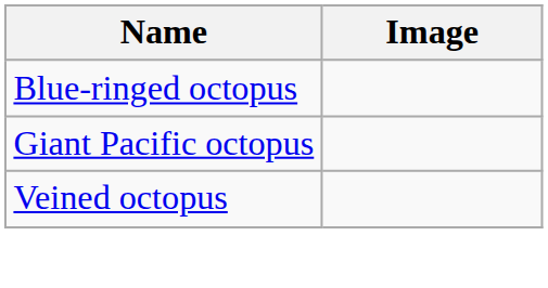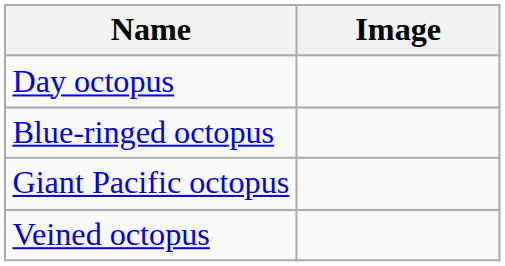 <table class="wikitable">
 <tr>
 <th scope="col">Name</th>
 <th scope="col" width=100px style="padding:0">Image</th>
+</tr>
+<tr>
+<td scope="row"><a href='#'>Day octopus</a></td>
+<td></td>
 </tr>
 <tr>
 <td scope="row"><a href='#'>Blue-ringed octopus</a></td>
 <td></td>
 </tr>
 <tr>
 <td scope="row"><a href='#'>Giant Pacific octopus</a></td>
 <td></td>
 </tr>
 <tr>
 <td scope="row"><a href='#'>Veined octopus</a></td>
 <td></td>
 </tr>
 </table>
